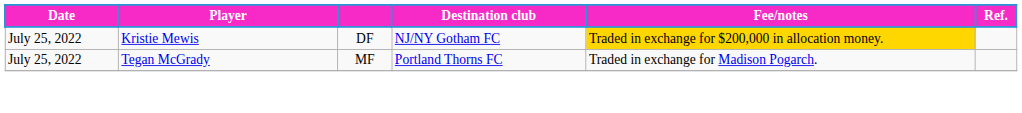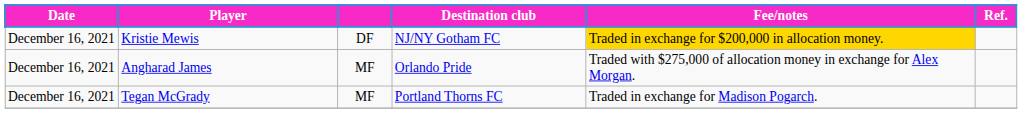 <table class="wikitable" style="text-align:left;">
 <tr>
 <th style="background:#f72ac7; color:#fff; border:2px solid #2597d9; width:125px;">Date</th>
 <th style="background:#f72ac7; color:#fff; border:2px solid #2597d9; width:250px;">Player</th>
 <th style="background:#f72ac7; color:#fff; border:2px solid #2597d9; width:55px;"></th>
 <th style="background:#f72ac7; color:#fff; border:2px solid #2597d9; width:220px;">Destination club</th>
 <th style="background:#f72ac7; color:#fff; border:2px solid #2597d9; width:450px;">Fee/notes</th>
 <th style="background:#f72ac7; color:#fff; border:2px solid #2597d9; width:40px;">Ref.</th>
 </tr>
 <tr>
-<td>July 25, 2022</td>
+<td>December 16, 2021</td>
 <td> <a href='#'>Kristie Mewis</a></td>
 <td align="center">DF</td>
 <td> <a href='#'>NJ/NY Gotham FC</a></td>
 <td style="background: gold;">Traded in exchange for $200,000 in allocation money.</td>
 <td></td>
 </tr>
 <tr>
-<td>July 25, 2022</td>
+<td>December 16, 2021</td>
+<td> <a href='#'>Angharad James</a></td>
+<td align="center">MF</td>
+<td> <a href='#'>Orlando Pride</a></td>
+<td>Traded with $275,000 of allocation money in exchange for <a href='#'>Alex Morgan</a>.</td>
+<td></td>
+</tr>
+<tr>
+<td>December 16, 2021</td>
 <td> <a href='#'>Tegan McGrady</a></td>
 <td align="center">MF</td>
 <td> <a href='#'>Portland Thorns FC</a></td>
 <td>Traded in exchange for <a href='#'>Madison Pogarch</a>.</td>
 <td></td>
 </tr>
 <tr>
 </tr>
 </table>
